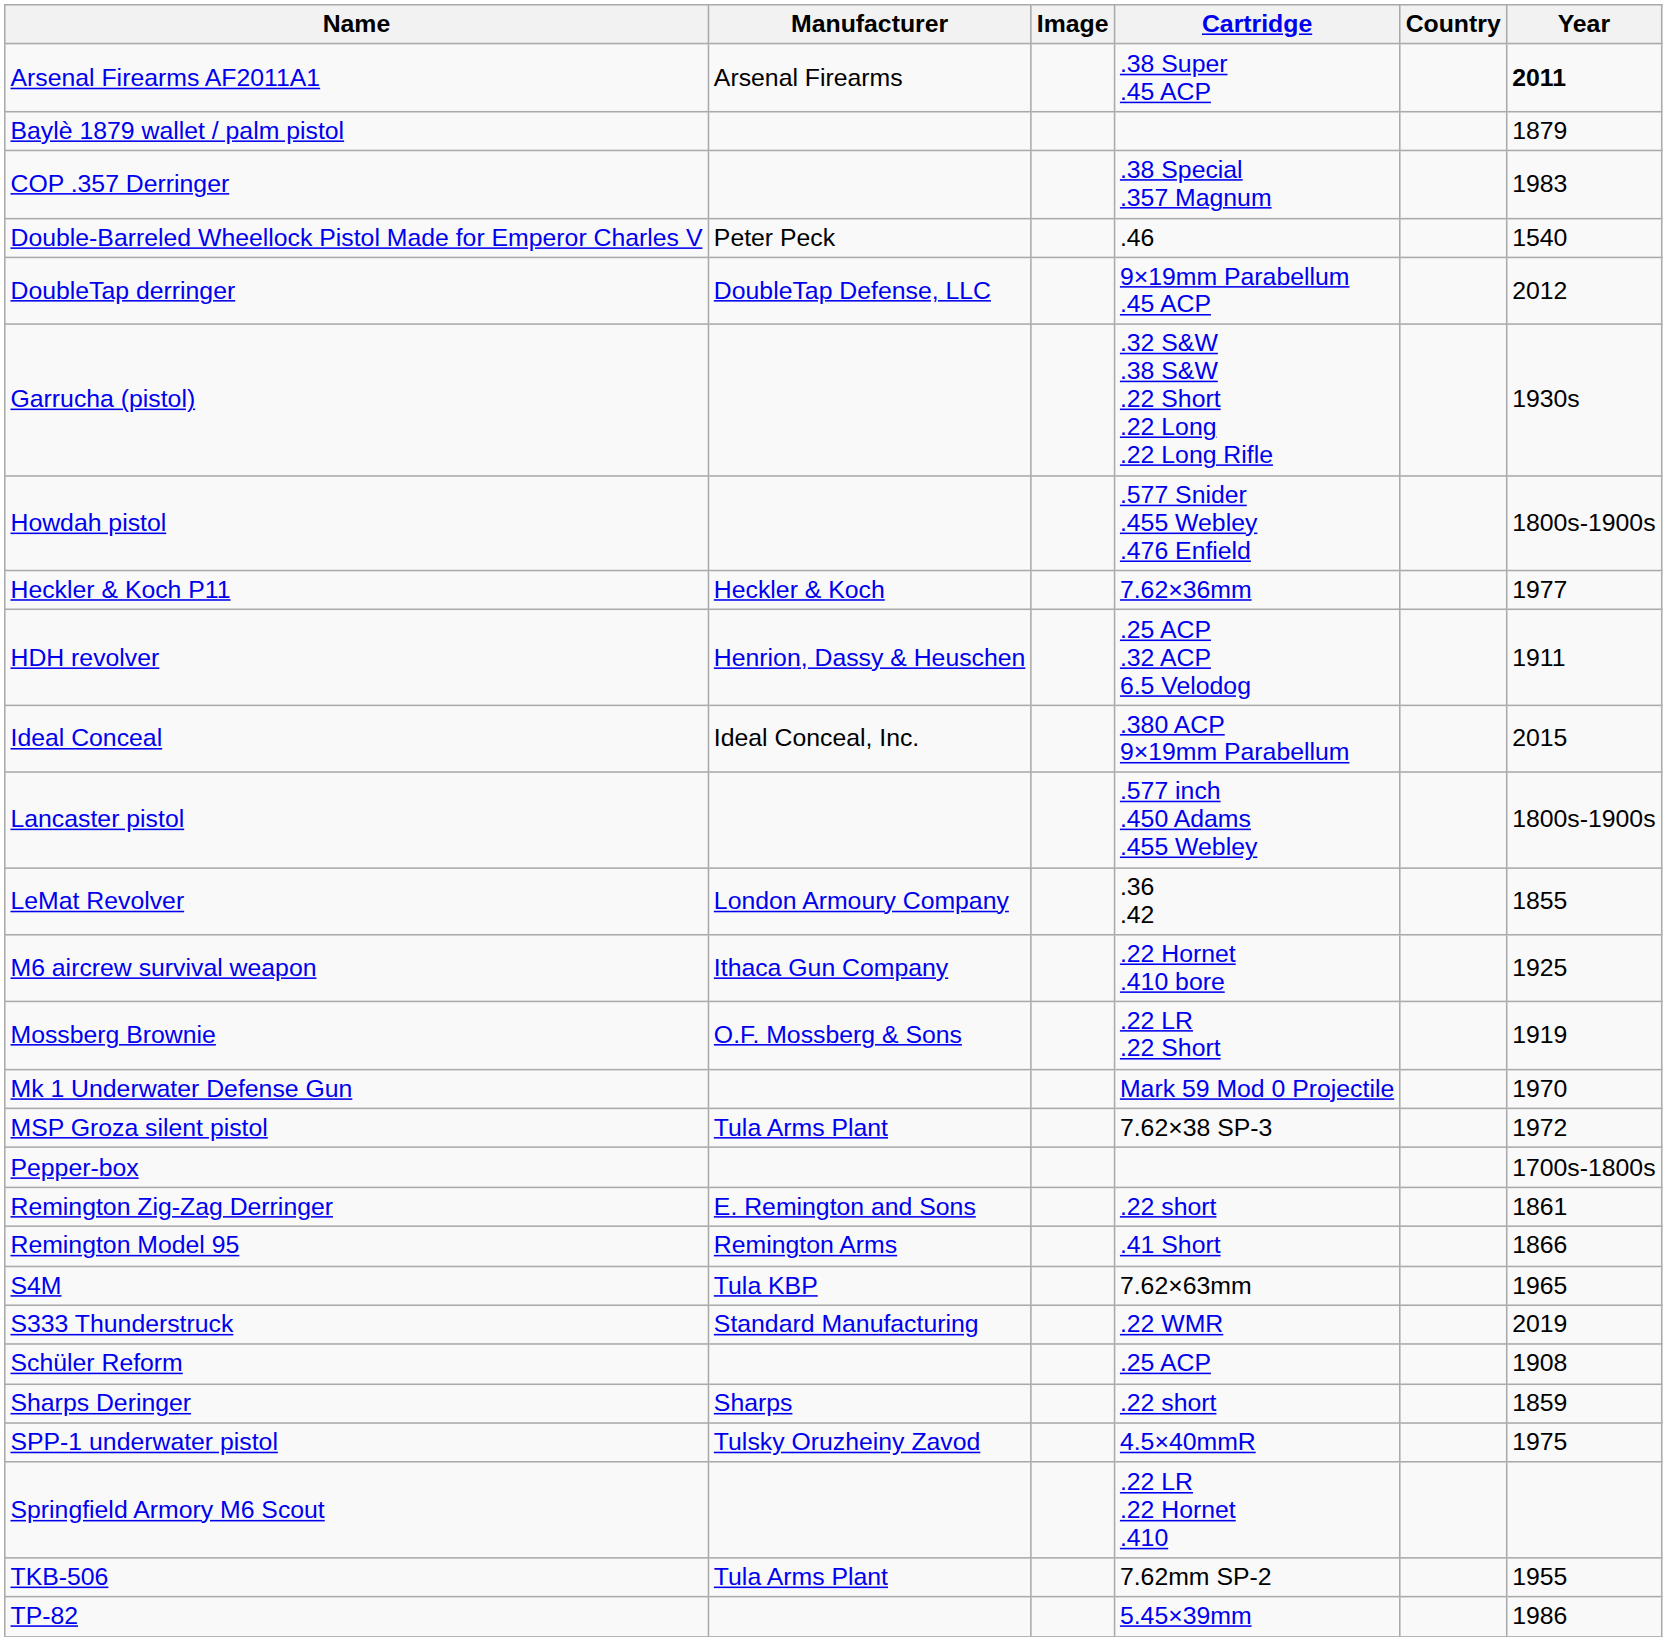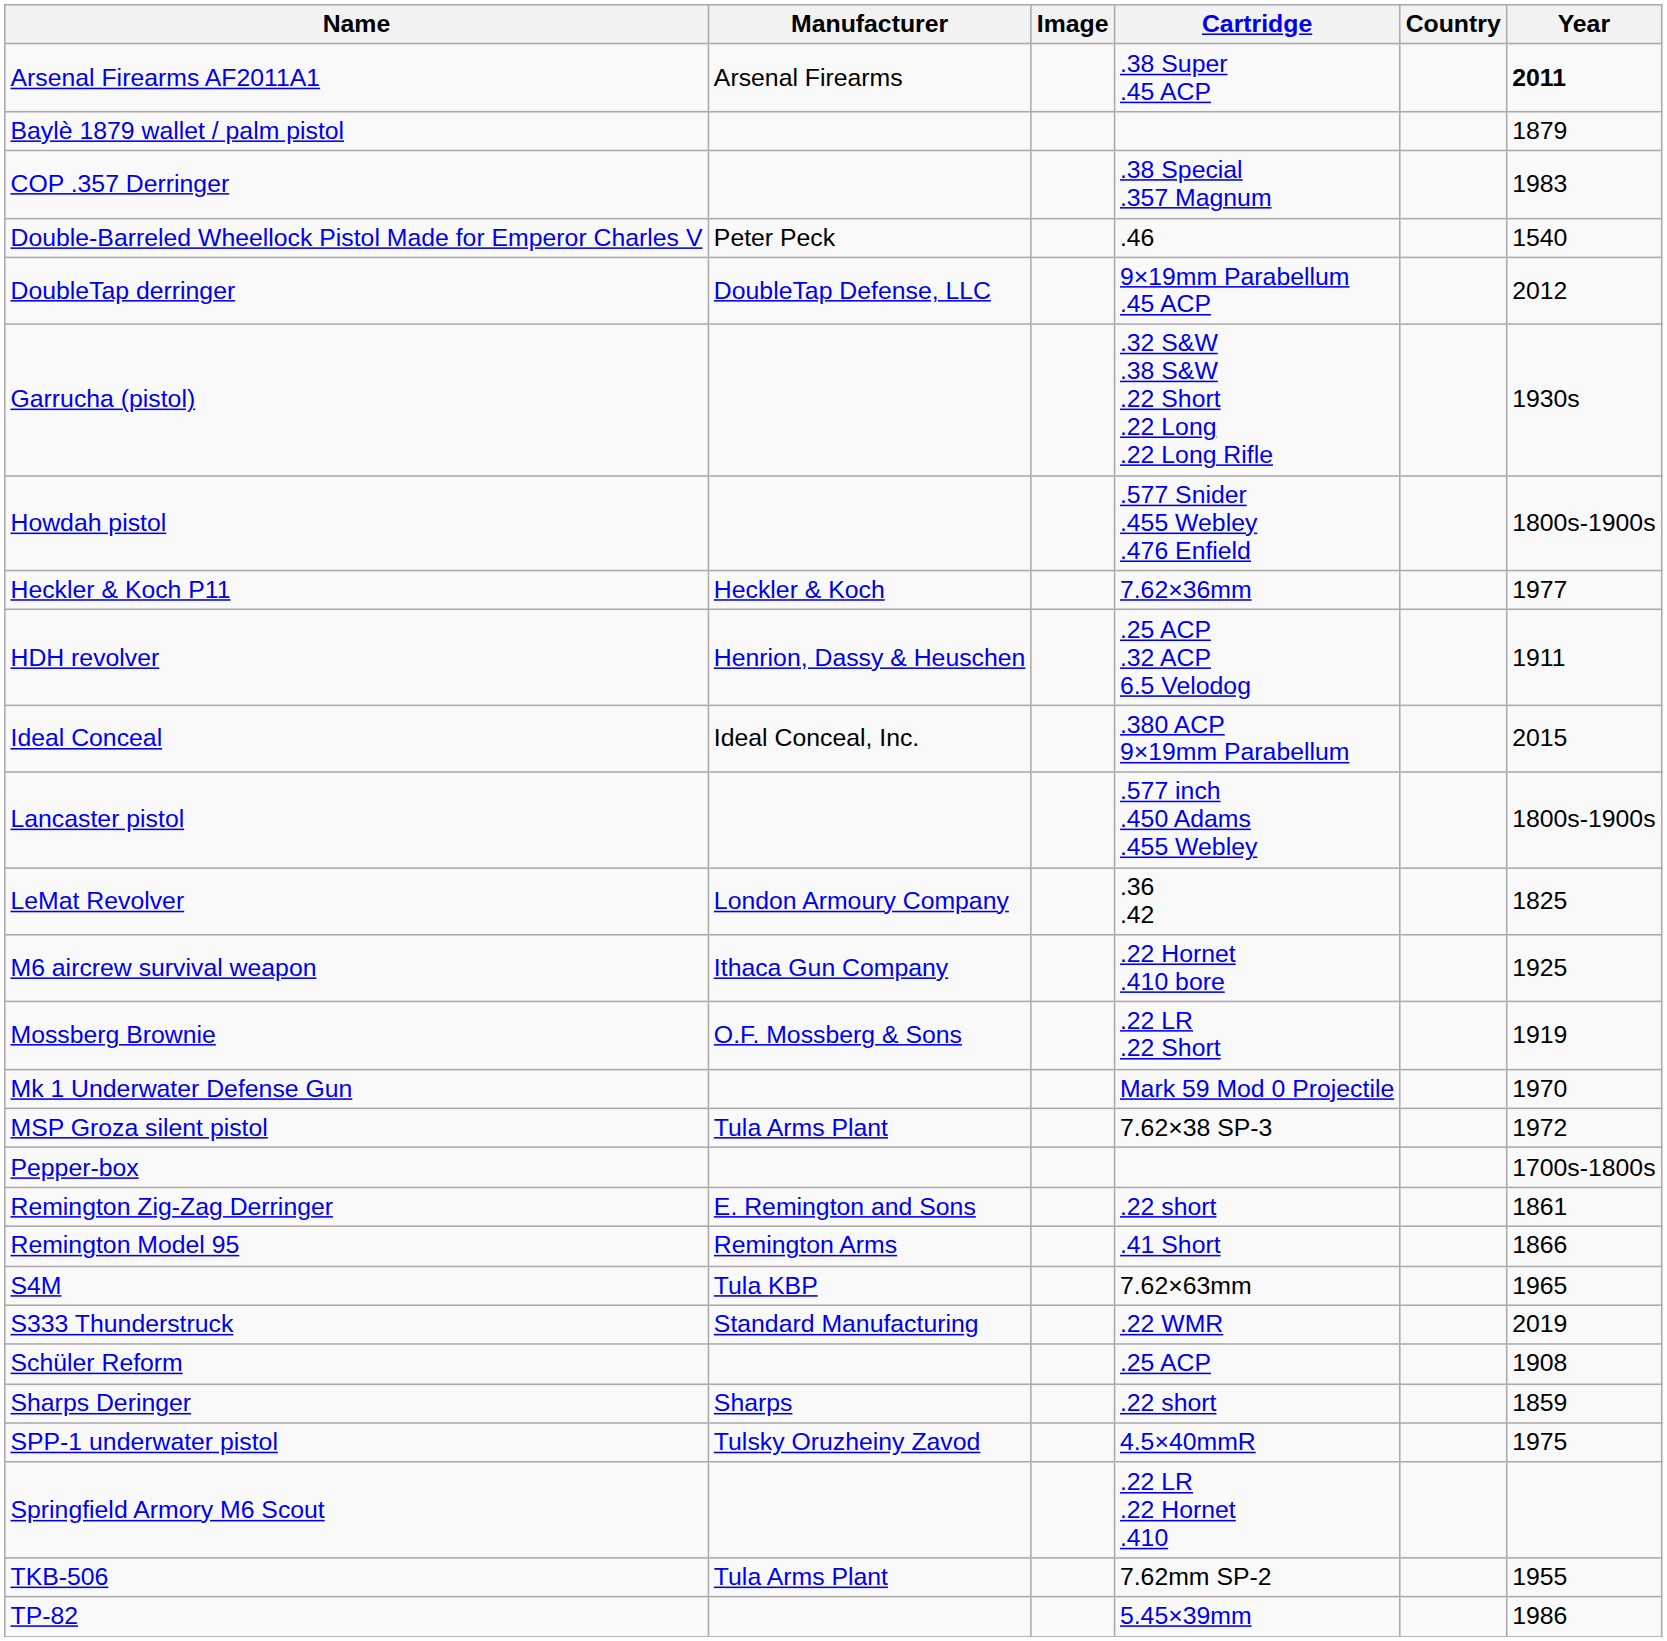 <table class="wikitable sortable">
 <tr>
 <th>Name</th>
 <th>Manufacturer</th>
 <th class="unsortable">Image</th>
 <th><a href='#'>Cartridge</a></th>
 <th>Country</th>
 <th>Year</th>
 </tr>
 <tr>
 <td><a href='#'>Arsenal Firearms AF2011A1</a></td>
 <td>Arsenal Firearms</td>
 <td></td>
 <td><a href='#'>.38 Super</a><br><a href='#'>.45 ACP</a></td>
 <td></td>
 <td><strong>2011</strong></td>
 </tr>
 <tr>
 <td><a href='#'>Baylè 1879 wallet / palm pistol</a></td>
 <td></td>
 <td></td>
 <td></td>
 <td></td>
 <td>1879</td>
 </tr>
 <tr>
 <td><a href='#'>COP .357 Derringer</a></td>
 <td></td>
 <td></td>
 <td><a href='#'>.38 Special</a><br><a href='#'>.357 Magnum</a></td>
 <td></td>
 <td>1983</td>
 </tr>
 <tr>
 <td><a href='#'>Double-Barreled Wheellock Pistol Made for Emperor Charles V</a></td>
 <td>Peter Peck</td>
 <td></td>
 <td>.46</td>
 <td></td>
 <td>1540</td>
 </tr>
 <tr>
 <td><a href='#'>DoubleTap derringer</a></td>
 <td><a href='#'>DoubleTap Defense, LLC</a></td>
 <td></td>
 <td><a href='#'>9×19mm Parabellum</a><br><a href='#'>.45 ACP</a></td>
 <td></td>
 <td>2012</td>
 </tr>
 <tr>
 <td><a href='#'>Garrucha (pistol)</a></td>
 <td></td>
 <td></td>
 <td><a href='#'>.32 S&W</a><br><a href='#'>.38 S&W</a><br><a href='#'>.22 Short</a><br><a href='#'>.22 Long</a><br><a href='#'>.22 Long Rifle</a></td>
 <td></td>
 <td>1930s</td>
 </tr>
 <tr>
 <td><a href='#'>Howdah pistol</a></td>
 <td></td>
 <td></td>
 <td><a href='#'>.577 Snider</a><br><a href='#'>.455 Webley</a><br><a href='#'>.476 Enfield</a></td>
 <td></td>
 <td>1800s-1900s</td>
 </tr>
 <tr>
 <td><a href='#'>Heckler & Koch P11</a></td>
 <td><a href='#'>Heckler & Koch</a></td>
 <td></td>
 <td><a href='#'>7.62×36mm</a></td>
 <td></td>
 <td>1977</td>
 </tr>
 <tr>
 <td><a href='#'>HDH revolver</a></td>
 <td><a href='#'>Henrion, Dassy & Heuschen</a></td>
 <td></td>
 <td><a href='#'>.25 ACP</a><br><a href='#'>.32 ACP</a><br><a href='#'>6.5 Velodog</a></td>
 <td><br></td>
 <td>1911</td>
 </tr>
 <tr>
 <td><a href='#'>Ideal Conceal</a></td>
 <td>Ideal Conceal, Inc.</td>
 <td></td>
 <td><a href='#'>.380 ACP</a><br><a href='#'>9×19mm Parabellum</a></td>
 <td></td>
 <td>2015</td>
 </tr>
 <tr>
 <td><a href='#'>Lancaster pistol</a></td>
 <td></td>
 <td></td>
 <td><a href='#'>.577 inch</a><br><a href='#'>.450 Adams</a><br><a href='#'>.455 Webley</a></td>
 <td></td>
 <td>1800s-1900s</td>
 </tr>
 <tr>
 <td><a href='#'>LeMat Revolver</a></td>
 <td><a href='#'>London Armoury Company</a></td>
 <td></td>
 <td>.36<br>.42</td>
 <td><br></td>
-<td>1855</td>
+<td>1825</td>
 </tr>
 <tr>
 <td><a href='#'>M6 aircrew survival weapon</a></td>
 <td><a href='#'>Ithaca Gun Company</a></td>
 <td></td>
 <td><a href='#'>.22 Hornet</a><br><a href='#'>.410 bore</a></td>
 <td></td>
 <td>1925</td>
 </tr>
 <tr>
 <td><a href='#'>Mossberg Brownie</a></td>
 <td><a href='#'>O.F. Mossberg & Sons</a></td>
 <td></td>
 <td><a href='#'>.22 LR</a><br><a href='#'>.22 Short</a></td>
 <td></td>
 <td>1919</td>
 </tr>
 <tr>
 <td><a href='#'>Mk 1 Underwater Defense Gun</a></td>
 <td></td>
 <td></td>
 <td><a href='#'>Mark 59 Mod 0 Projectile</a></td>
 <td></td>
 <td>1970</td>
 </tr>
 <tr>
 <td><a href='#'>MSP Groza silent pistol</a></td>
 <td><a href='#'>Tula Arms Plant</a></td>
 <td></td>
 <td>7.62×38 SP-3</td>
 <td></td>
 <td>1972</td>
 </tr>
 <tr>
 <td><a href='#'>Pepper-box</a></td>
 <td></td>
 <td></td>
 <td></td>
 <td></td>
 <td>1700s-1800s</td>
 </tr>
 <tr>
 <td><a href='#'>Remington Zig-Zag Derringer</a></td>
 <td><a href='#'>E. Remington and Sons</a></td>
 <td></td>
 <td><a href='#'>.22 short</a></td>
 <td></td>
 <td>1861</td>
 </tr>
 <tr>
 <td><a href='#'>Remington Model 95</a></td>
 <td><a href='#'>Remington Arms</a></td>
 <td></td>
 <td><a href='#'>.41 Short</a></td>
 <td></td>
 <td>1866</td>
 </tr>
 <tr>
 <td><a href='#'>S4M</a></td>
 <td><a href='#'>Tula KBP</a></td>
 <td></td>
 <td>7.62×63mm</td>
 <td></td>
 <td>1965</td>
 </tr>
 <tr>
 <td><a href='#'>S333 Thunderstruck</a></td>
 <td><a href='#'>Standard Manufacturing</a></td>
 <td></td>
 <td><a href='#'>.22 WMR</a></td>
 <td></td>
 <td>2019</td>
 </tr>
 <tr>
 <td><a href='#'>Schüler Reform</a></td>
 <td></td>
 <td></td>
 <td><a href='#'>.25 ACP</a></td>
 <td></td>
 <td>1908</td>
 </tr>
 <tr>
 <td><a href='#'>Sharps Deringer</a></td>
 <td><a href='#'>Sharps</a></td>
 <td></td>
 <td><a href='#'>.22 short</a></td>
 <td></td>
 <td>1859</td>
 </tr>
 <tr>
 <td><a href='#'>SPP-1 underwater pistol</a></td>
 <td><a href='#'>Tulsky Oruzheiny Zavod</a></td>
 <td></td>
 <td><a href='#'>4.5×40mmR</a></td>
 <td></td>
 <td>1975</td>
 </tr>
 <tr>
 <td><a href='#'>Springfield Armory M6 Scout</a></td>
 <td></td>
 <td></td>
 <td><a href='#'>.22 LR</a><br><a href='#'>.22 Hornet</a><br><a href='#'>.410</a></td>
 <td></td>
 <td></td>
 </tr>
 <tr>
 <td><a href='#'>TKB-506</a></td>
 <td><a href='#'>Tula Arms Plant</a></td>
 <td></td>
 <td>7.62mm SP-2</td>
 <td></td>
 <td>1955</td>
 </tr>
 <tr>
 <td><a href='#'>TP-82</a></td>
 <td></td>
 <td></td>
 <td><a href='#'>5.45×39mm</a></td>
 <td></td>
 <td>1986</td>
 </tr>
 </table>
